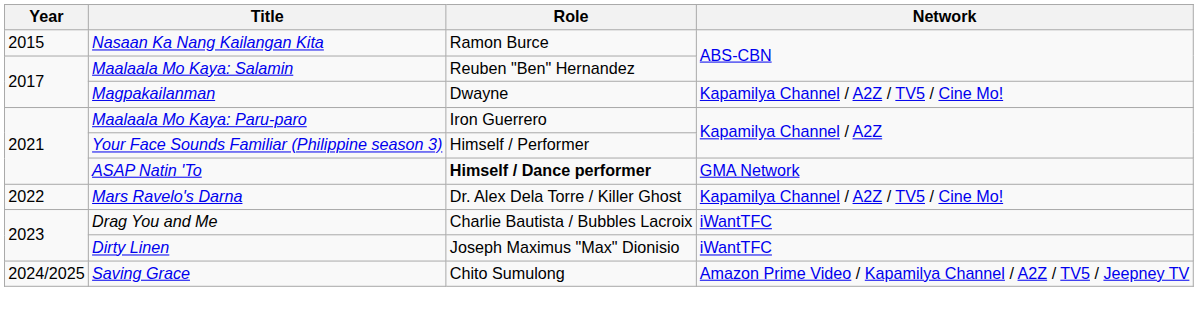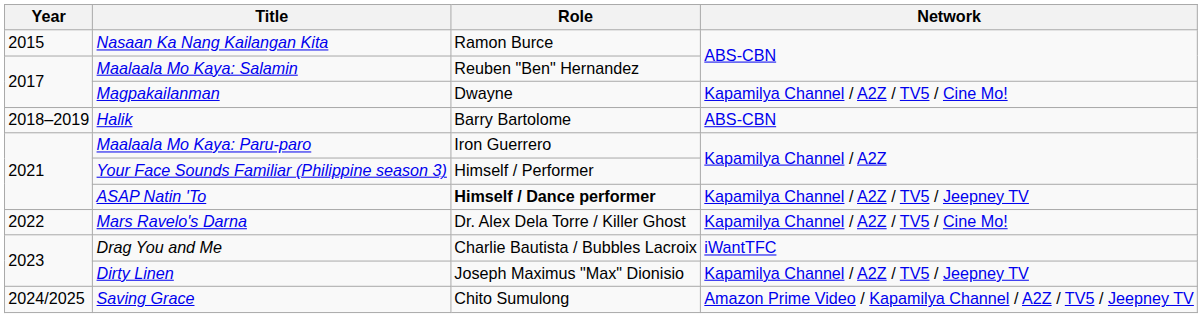 <table class="wikitable sortable">
 <tr>
 <th>Year</th>
 <th>Title</th>
 <th>Role</th>
 <th>Network</th>
 </tr>
 <tr>
 <td>2015</td>
 <td><em><a href='#'>Nasaan Ka Nang Kailangan Kita</a></em></td>
 <td>Ramon Burce</td>
 <td rowspan=2><a href='#'>ABS-CBN</a></td>
 </tr>
 <tr>
 <td rowspan=2>2017</td>
 <td><em><a href='#'>Maalaala Mo Kaya: Salamin</a></em></td>
 <td>Reuben "Ben" Hernandez</td>
 </tr>
 <tr>
 <td><em><a href='#'>Magpakailanman</a></em></td>
 <td>Dwayne</td>
 <td><a href='#'>Kapamilya Channel</a> / <a href='#'>A2Z</a> / <a href='#'>TV5</a> / <a href='#'>Cine Mo!</a></td>
 </tr>
 <tr>
+<td>2018–2019</td>
+<td><em><a href='#'>Halik</a></em></td>
+<td>Barry Bartolome</td>
+<td><a href='#'>ABS-CBN</a></td>
+</tr>
+<tr>
 <td rowspan=3>2021</td>
 <td><em><a href='#'>Maalaala Mo Kaya: Paru-paro</a></em></td>
 <td>Iron Guerrero</td>
 <td rowspan=2><a href='#'>Kapamilya Channel</a> / <a href='#'>A2Z</a></td>
 </tr>
 <tr>
 <td><em><a href='#'>Your Face Sounds Familiar (Philippine season 3)</a></em></td>
 <td>Himself / Performer</td>
 </tr>
 <tr>
 <td><em><a href='#'>ASAP Natin 'To</a></em></td>
 <td><strong>Himself / Dance performer</strong></td>
-<td><a href='#'>GMA Network</a></td>
+<td><a href='#'>Kapamilya Channel</a> / <a href='#'>A2Z</a> / <a href='#'>TV5</a> / <a href='#'>Jeepney TV</a></td>
 </tr>
 <tr>
 <td>2022</td>
 <td><em><a href='#'>Mars Ravelo's Darna</a></em></td>
 <td>Dr. Alex Dela Torre / Killer Ghost</td>
 <td><a href='#'>Kapamilya Channel</a> / <a href='#'>A2Z</a> / <a href='#'>TV5</a> / <a href='#'>Cine Mo!</a></td>
 </tr>
 <tr>
 <td rowspan="2">2023</td>
 <td><em>Drag You and Me</em></td>
 <td>Charlie Bautista / Bubbles Lacroix</td>
 <td><a href='#'>iWantTFC</a></td>
 </tr>
 <tr>
 <td><em><a href='#'>Dirty Linen</a></em></td>
 <td>Joseph Maximus "Max" Dionisio</td>
-<td><a href='#'>iWantTFC</a></td>
+<td><a href='#'>Kapamilya Channel</a> / <a href='#'>A2Z</a> / <a href='#'>TV5</a> / <a href='#'>Jeepney TV</a></td>
 </tr>
 <tr>
 <td>2024/2025</td>
 <td><em><a href='#'>Saving Grace</a></em></td>
 <td>Chito Sumulong</td>
 <td><a href='#'>Amazon Prime Video</a> / <a href='#'>Kapamilya Channel</a> / <a href='#'>A2Z</a> / <a href='#'>TV5</a> / <a href='#'>Jeepney TV</a></td>
 </tr>
 </table>
